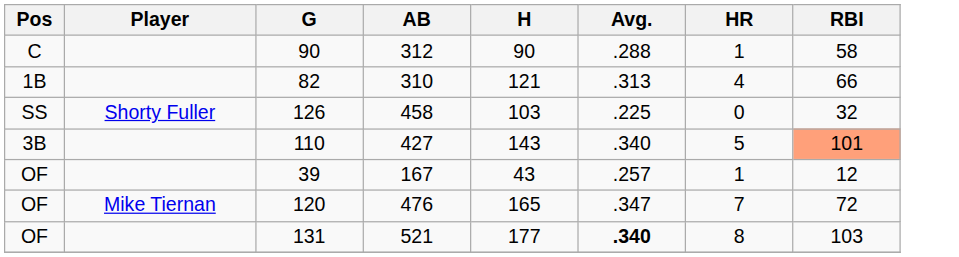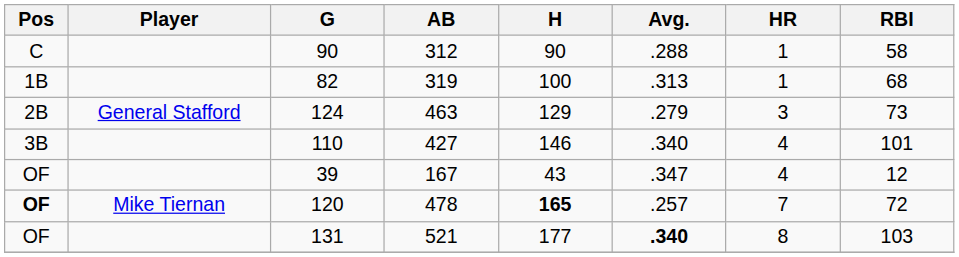 <table class="wikitable sortable">
 <tr>
 <th bgcolor="#DDDDFF" width="5%">Pos</th>
 <th bgcolor="#DDDDFF" width="16%">Player</th>
 <th bgcolor="#DDDDFF" width="9%">G</th>
 <th bgcolor="#DDDDFF" width="9%">AB</th>
 <th bgcolor="#DDDDFF" width="9%">H</th>
 <th bgcolor="#DDDDFF" width="9%">Avg.</th>
 <th bgcolor="#DDDDFF" width="9%">HR</th>
 <th bgcolor="#DDDDFF" width="9%">RBI</th>
 </tr>
 <tr align="center">
 <td>C</td>
 <td></td>
 <td>90</td>
 <td>312</td>
 <td>90</td>
 <td>.288</td>
 <td>1</td>
 <td>58</td>
 </tr>
 <tr align="center">
 <td>1B</td>
 <td></td>
 <td>82</td>
-<td>310</td>
-<td>121</td>
+<td>319</td>
+<td>100</td>
 <td>.313</td>
-<td>4</td>
-<td>66</td>
+<td>1</td>
+<td>68</td>
 </tr>
-<tr align=center>
-<td>SS</td>
-<td><a href='#'>Shorty Fuller</a></td>
-<td>126</td>
-<td>458</td>
-<td>103</td>
-<td>.225</td>
-<td>0</td>
-<td>32</td>
+<tr align="center">
+<td>2B</td>
+<td><a href='#'>General Stafford</a></td>
+<td>124</td>
+<td>463</td>
+<td>129</td>
+<td>.279</td>
+<td>3</td>
+<td>73</td>
 </tr>
 <tr align=center>
 <td>3B</td>
 <td></td>
 <td>110</td>
 <td>427</td>
-<td>143</td>
+<td>146</td>
 <td>.340</td>
-<td>5</td>
-<td style="background: lightsalmon;">101</td>
+<td>4</td>
+<td>101</td>
 </tr>
 <tr align="center">
 <td>OF</td>
 <td></td>
 <td>39</td>
 <td>167</td>
 <td>43</td>
-<td>.257</td>
-<td>1</td>
+<td>.347</td>
+<td>4</td>
 <td>12</td>
 </tr>
 <tr align="center">
-<td>OF</td>
+<td><strong>OF</strong></td>
 <td><a href='#'>Mike Tiernan</a></td>
 <td>120</td>
-<td>476</td>
-<td>165</td>
-<td>.347</td>
+<td>478</td>
+<td><strong>165</strong></td>
+<td>.257</td>
 <td>7</td>
 <td>72</td>
 </tr>
 <tr align=center>
 <td>OF</td>
 <td></td>
 <td>131</td>
 <td>521</td>
 <td>177</td>
 <td><strong>.340</strong></td>
 <td>8</td>
 <td>103</td>
 </tr>
 <tr align="center">
 </tr>
 </table>
